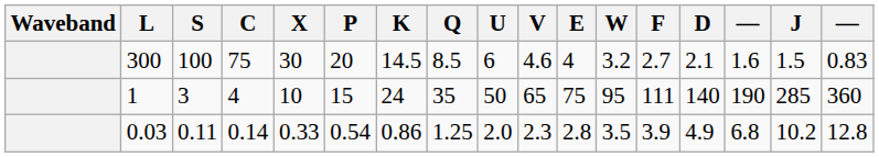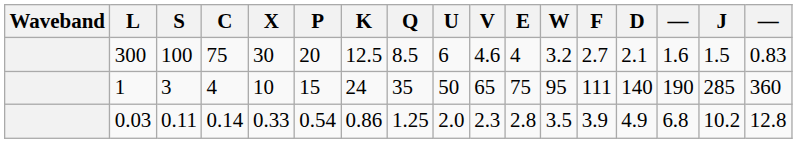 <table class="wikitable">
 <tr>
 <th>Waveband</th>
 <th>L</th>
 <th>S</th>
 <th>C</th>
 <th>X</th>
 <th>P</th>
 <th>K</th>
 <th>Q</th>
 <th>U</th>
 <th>V</th>
 <th>E</th>
 <th>W</th>
 <th>F</th>
 <th>D</th>
 <th>—</th>
 <th>J</th>
 <th>—</th>
 </tr>
 <tr>
 <th></th>
 <td>300</td>
 <td>100</td>
 <td>75</td>
 <td>30</td>
 <td>20</td>
-<td>14.5</td>
+<td>12.5</td>
 <td>8.5</td>
 <td>6</td>
 <td>4.6</td>
 <td>4</td>
 <td>3.2</td>
 <td>2.7</td>
 <td>2.1</td>
 <td>1.6</td>
 <td>1.5</td>
 <td>0.83</td>
 </tr>
 <tr>
 <th></th>
 <td>1</td>
 <td>3</td>
 <td>4</td>
 <td>10</td>
 <td>15</td>
 <td>24</td>
 <td>35</td>
 <td>50</td>
 <td>65</td>
 <td>75</td>
 <td>95</td>
 <td>111</td>
 <td>140</td>
 <td>190</td>
 <td>285</td>
 <td>360</td>
 </tr>
 <tr>
 <th></th>
 <td>0.03</td>
 <td>0.11</td>
 <td>0.14</td>
 <td>0.33</td>
 <td>0.54</td>
 <td>0.86</td>
 <td>1.25</td>
 <td>2.0</td>
 <td>2.3</td>
 <td>2.8</td>
 <td>3.5</td>
 <td>3.9</td>
 <td>4.9</td>
 <td>6.8</td>
 <td>10.2</td>
 <td>12.8</td>
 </tr>
 </table>
